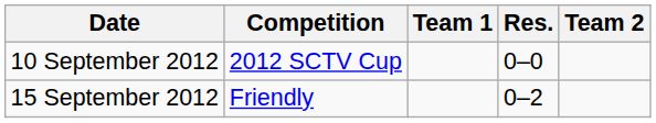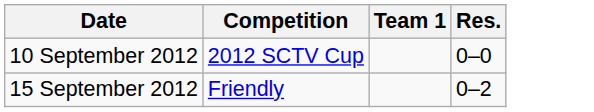 <table class="wikitable">
 <tr>
 <th>Date</th>
 <th>Competition</th>
 <th>Team 1</th>
 <th>Res.</th>
-<th>Team 2</th>
 </tr>
 <tr>
 <td>10 September 2012</td>
 <td><a href='#'>2012 SCTV Cup</a></td>
 <td></td>
 <td>0–0</td>
-<td></td>
 </tr>
 <tr>
 <td>15 September 2012</td>
 <td><a href='#'>Friendly</a></td>
 <td></td>
 <td>0–2</td>
-<td></td>
 </tr>
 </table>
